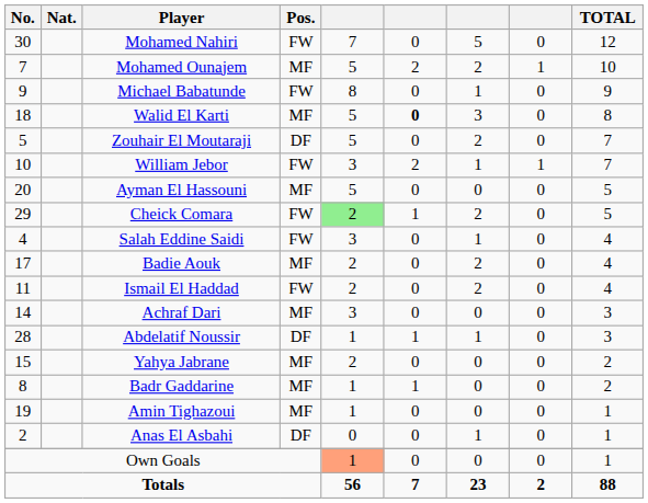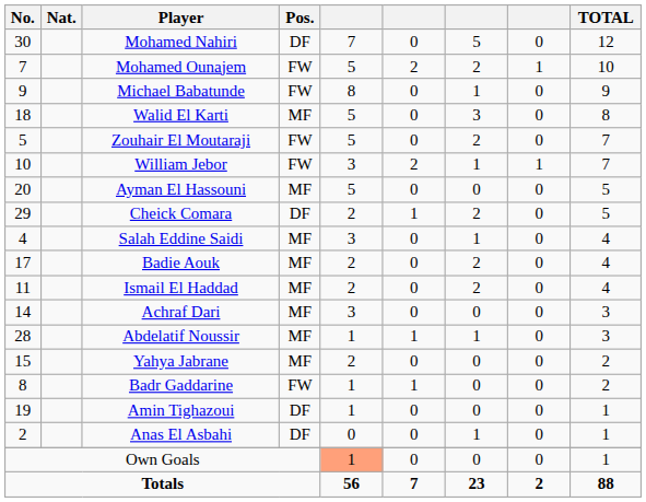 <table class="wikitable sortable alternance"  style="font-size:85%; text-align:center; line-height:14px; width:60%;">
 <tr>
 <th width=10>No.</th>
 <th width=10>Nat.</th>
 <th width=140>Player</th>
 <th width=10>Pos.</th>
 <th width=40></th>
 <th width=40></th>
 <th width=40></th>
 <th width=40></th>
 <th width=10>TOTAL</th>
 </tr>
 <tr>
 <td>30</td>
 <td></td>
 <td><a href='#'>Mohamed Nahiri</a></td>
-<td>FW</td>
+<td>DF</td>
 <td>7</td>
 <td>0</td>
 <td>5</td>
 <td>0</td>
 <td>12</td>
 </tr>
 <tr>
 <td>7</td>
 <td></td>
 <td><a href='#'>Mohamed Ounajem</a></td>
-<td>MF</td>
+<td>FW</td>
 <td>5</td>
 <td>2</td>
 <td>2</td>
 <td>1</td>
 <td>10</td>
 </tr>
 <tr>
 <td>9</td>
 <td></td>
 <td><a href='#'>Michael Babatunde</a></td>
 <td>FW</td>
 <td>8</td>
 <td>0</td>
 <td>1</td>
 <td>0</td>
 <td>9</td>
 </tr>
 <tr>
 <td>18</td>
 <td></td>
 <td><a href='#'>Walid El Karti</a></td>
 <td>MF</td>
 <td>5</td>
-<td><strong>0</strong></td>
+<td>0</td>
 <td>3</td>
 <td>0</td>
 <td>8</td>
 </tr>
 <tr>
 <td>5</td>
 <td></td>
 <td><a href='#'>Zouhair El Moutaraji</a></td>
-<td>DF</td>
+<td>FW</td>
 <td>5</td>
 <td>0</td>
 <td>2</td>
 <td>0</td>
 <td>7</td>
 </tr>
 <tr>
 <td>10</td>
 <td></td>
 <td><a href='#'>William Jebor</a></td>
 <td>FW</td>
 <td>3</td>
 <td>2</td>
 <td>1</td>
 <td>1</td>
 <td>7</td>
 </tr>
 <tr>
 <td>20</td>
 <td></td>
 <td><a href='#'>Ayman El Hassouni</a></td>
 <td>MF</td>
 <td>5</td>
 <td>0</td>
 <td>0</td>
 <td>0</td>
 <td>5</td>
 </tr>
 <tr>
 <td>29</td>
 <td></td>
 <td><a href='#'>Cheick Comara</a></td>
-<td>FW</td>
-<td style="background: lightgreen;">2</td>
+<td>DF</td>
+<td>2</td>
 <td>1</td>
 <td>2</td>
 <td>0</td>
 <td>5</td>
 </tr>
 <tr>
 <td>4</td>
 <td></td>
 <td><a href='#'>Salah Eddine Saidi</a></td>
-<td>FW</td>
+<td>MF</td>
 <td>3</td>
 <td>0</td>
 <td>1</td>
 <td>0</td>
 <td>4</td>
 </tr>
 <tr>
 <td>17</td>
 <td></td>
 <td><a href='#'>Badie Aouk</a></td>
 <td>MF</td>
 <td>2</td>
 <td>0</td>
 <td>2</td>
 <td>0</td>
 <td>4</td>
 </tr>
 <tr>
 <td>11</td>
 <td></td>
 <td><a href='#'>Ismail El Haddad</a></td>
-<td>FW</td>
+<td>MF</td>
 <td>2</td>
 <td>0</td>
 <td>2</td>
 <td>0</td>
 <td>4</td>
 </tr>
 <tr>
 <td>14</td>
 <td></td>
 <td><a href='#'>Achraf Dari</a></td>
 <td>MF</td>
 <td>3</td>
 <td>0</td>
 <td>0</td>
 <td>0</td>
 <td>3</td>
 </tr>
 <tr>
 <td>28</td>
 <td></td>
 <td><a href='#'>Abdelatif Noussir</a></td>
-<td>DF</td>
+<td>MF</td>
 <td>1</td>
 <td>1</td>
 <td>1</td>
 <td>0</td>
 <td>3</td>
 </tr>
 <tr>
 <td>15</td>
 <td></td>
 <td><a href='#'>Yahya Jabrane</a></td>
 <td>MF</td>
 <td>2</td>
 <td>0</td>
 <td>0</td>
 <td>0</td>
 <td>2</td>
 </tr>
 <tr>
 <td>8</td>
 <td></td>
 <td><a href='#'>Badr Gaddarine</a></td>
-<td>MF</td>
+<td>FW</td>
 <td>1</td>
 <td>1</td>
 <td>0</td>
 <td>0</td>
 <td>2</td>
 </tr>
 <tr>
 <td>19</td>
 <td></td>
 <td><a href='#'>Amin Tighazoui</a></td>
-<td>MF</td>
+<td>DF</td>
 <td>1</td>
 <td>0</td>
 <td>0</td>
 <td>0</td>
 <td>1</td>
 </tr>
 <tr>
 <td>2</td>
 <td></td>
 <td><a href='#'>Anas El Asbahi</a></td>
 <td>DF</td>
 <td>0</td>
 <td>0</td>
 <td>1</td>
 <td>0</td>
 <td>1</td>
 </tr>
 <tr>
 </tr>
 <tr class="sortbottom">
 <td colspan="4">Own Goals</td>
 <td style="background: lightsalmon;">1</td>
 <td>0</td>
 <td>0</td>
 <td>0</td>
 <td>1</td>
 </tr>
 <tr class="sortbottom">
 <td colspan="4"><strong>Totals</strong></td>
 <td><strong>56</strong></td>
 <td><strong>7</strong></td>
 <td><strong>23</strong></td>
 <td><strong>2</strong></td>
 <td><strong>88</strong></td>
 </tr>
 </table>
